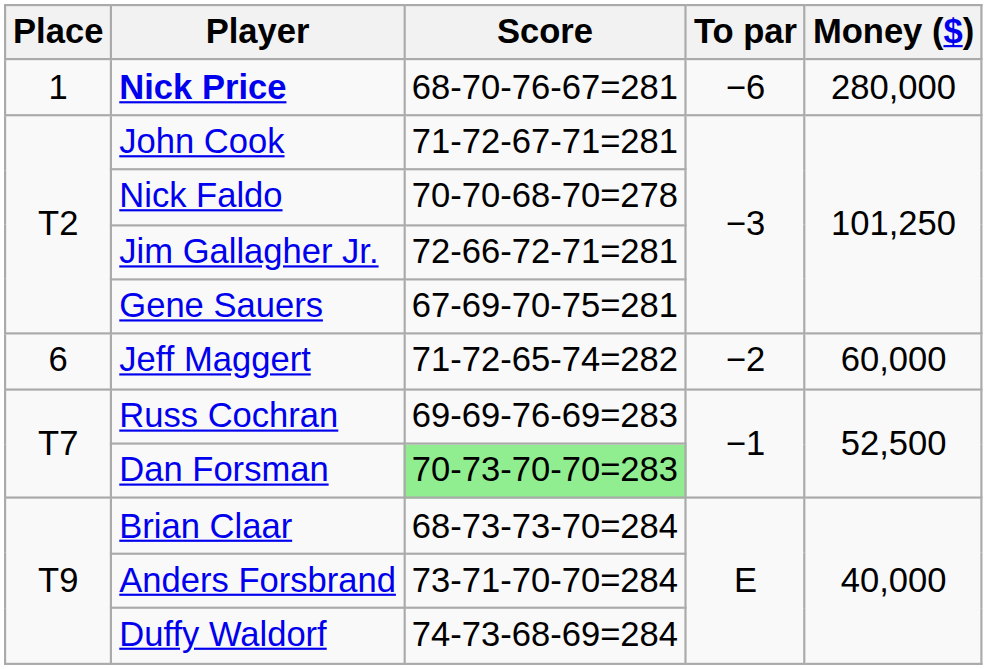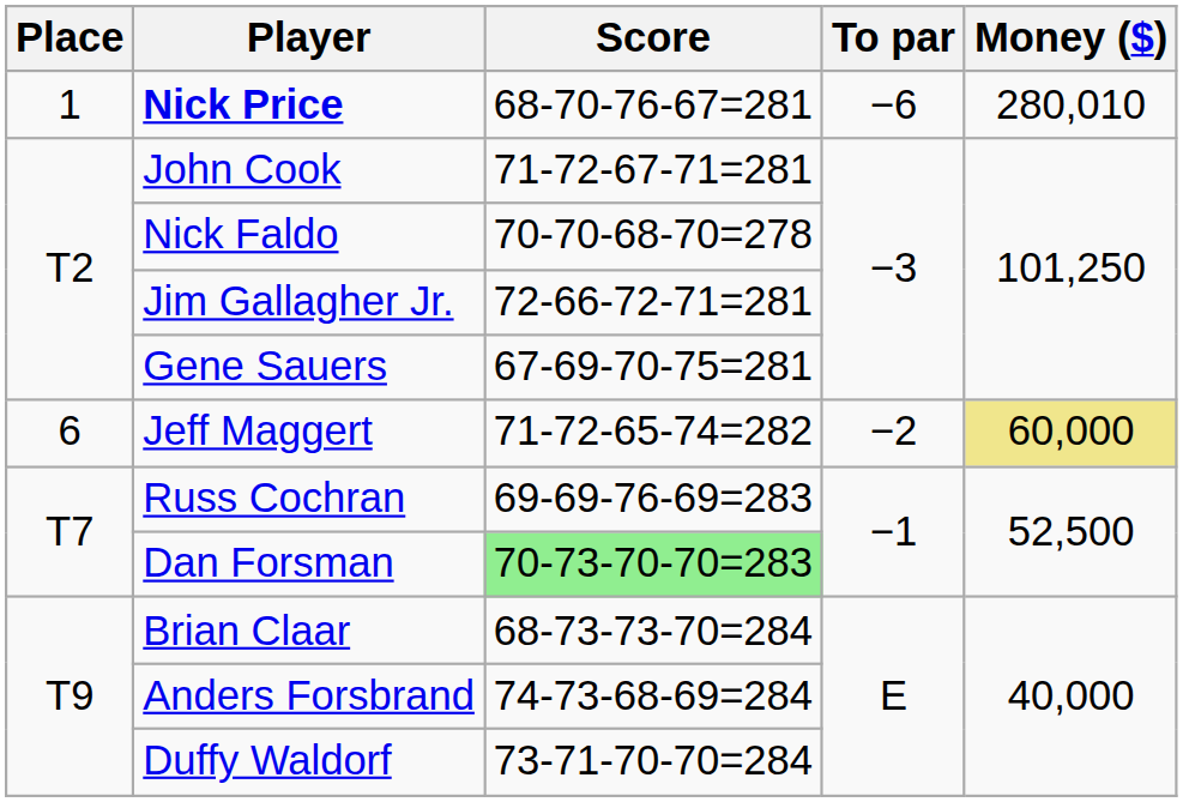 <table class="wikitable">
 <tr>
 <th>Place</th>
 <th>Player</th>
 <th>Score</th>
 <th>To par</th>
 <th>Money (<a href='#'>$</a>)</th>
 </tr>
 <tr>
 <td align="center">1</td>
 <td> <strong><a href='#'>Nick Price</a></strong></td>
 <td>68-70-76-67=281</td>
 <td align="center">−6</td>
-<td align=center>280,000</td>
+<td align=center>280,010</td>
 </tr>
 <tr>
 <td rowspan=4 align="center">T2</td>
 <td> <a href='#'>John Cook</a></td>
 <td>71-72-67-71=281</td>
 <td rowspan=4 align="center">−3</td>
 <td rowspan=4 align=center>101,250</td>
 </tr>
 <tr>
 <td> <a href='#'>Nick Faldo</a></td>
 <td>70-70-68-70=278</td>
 </tr>
 <tr>
 <td> <a href='#'>Jim Gallagher Jr.</a></td>
 <td>72-66-72-71=281</td>
 </tr>
 <tr>
 <td> <a href='#'>Gene Sauers</a></td>
 <td>67-69-70-75=281</td>
 </tr>
 <tr>
 <td align="center">6</td>
 <td> <a href='#'>Jeff Maggert</a></td>
 <td>71-72-65-74=282</td>
 <td align="center">−2</td>
-<td align=center>60,000</td>
+<td align=center style="background: khaki;">60,000</td>
 </tr>
 <tr>
 <td rowspan=2 align="center">T7</td>
 <td> <a href='#'>Russ Cochran</a></td>
 <td>69-69-76-69=283</td>
 <td rowspan=2 align="center">−1</td>
 <td rowspan=2 align=center>52,500</td>
 </tr>
 <tr>
 <td> <a href='#'>Dan Forsman</a></td>
 <td style="background: lightgreen;">70-73-70-70=283</td>
 </tr>
 <tr>
 <td rowspan=3 align="center">T9</td>
 <td> <a href='#'>Brian Claar</a></td>
 <td>68-73-73-70=284</td>
 <td rowspan=3 align="center">E</td>
 <td rowspan=3 align=center>40,000</td>
 </tr>
 <tr>
 <td> <a href='#'>Anders Forsbrand</a></td>
-<td>73-71-70-70=284</td>
+<td>74-73-68-69=284</td>
 </tr>
 <tr>
 <td> <a href='#'>Duffy Waldorf</a></td>
-<td>74-73-68-69=284</td>
+<td>73-71-70-70=284</td>
 </tr>
 </table>
